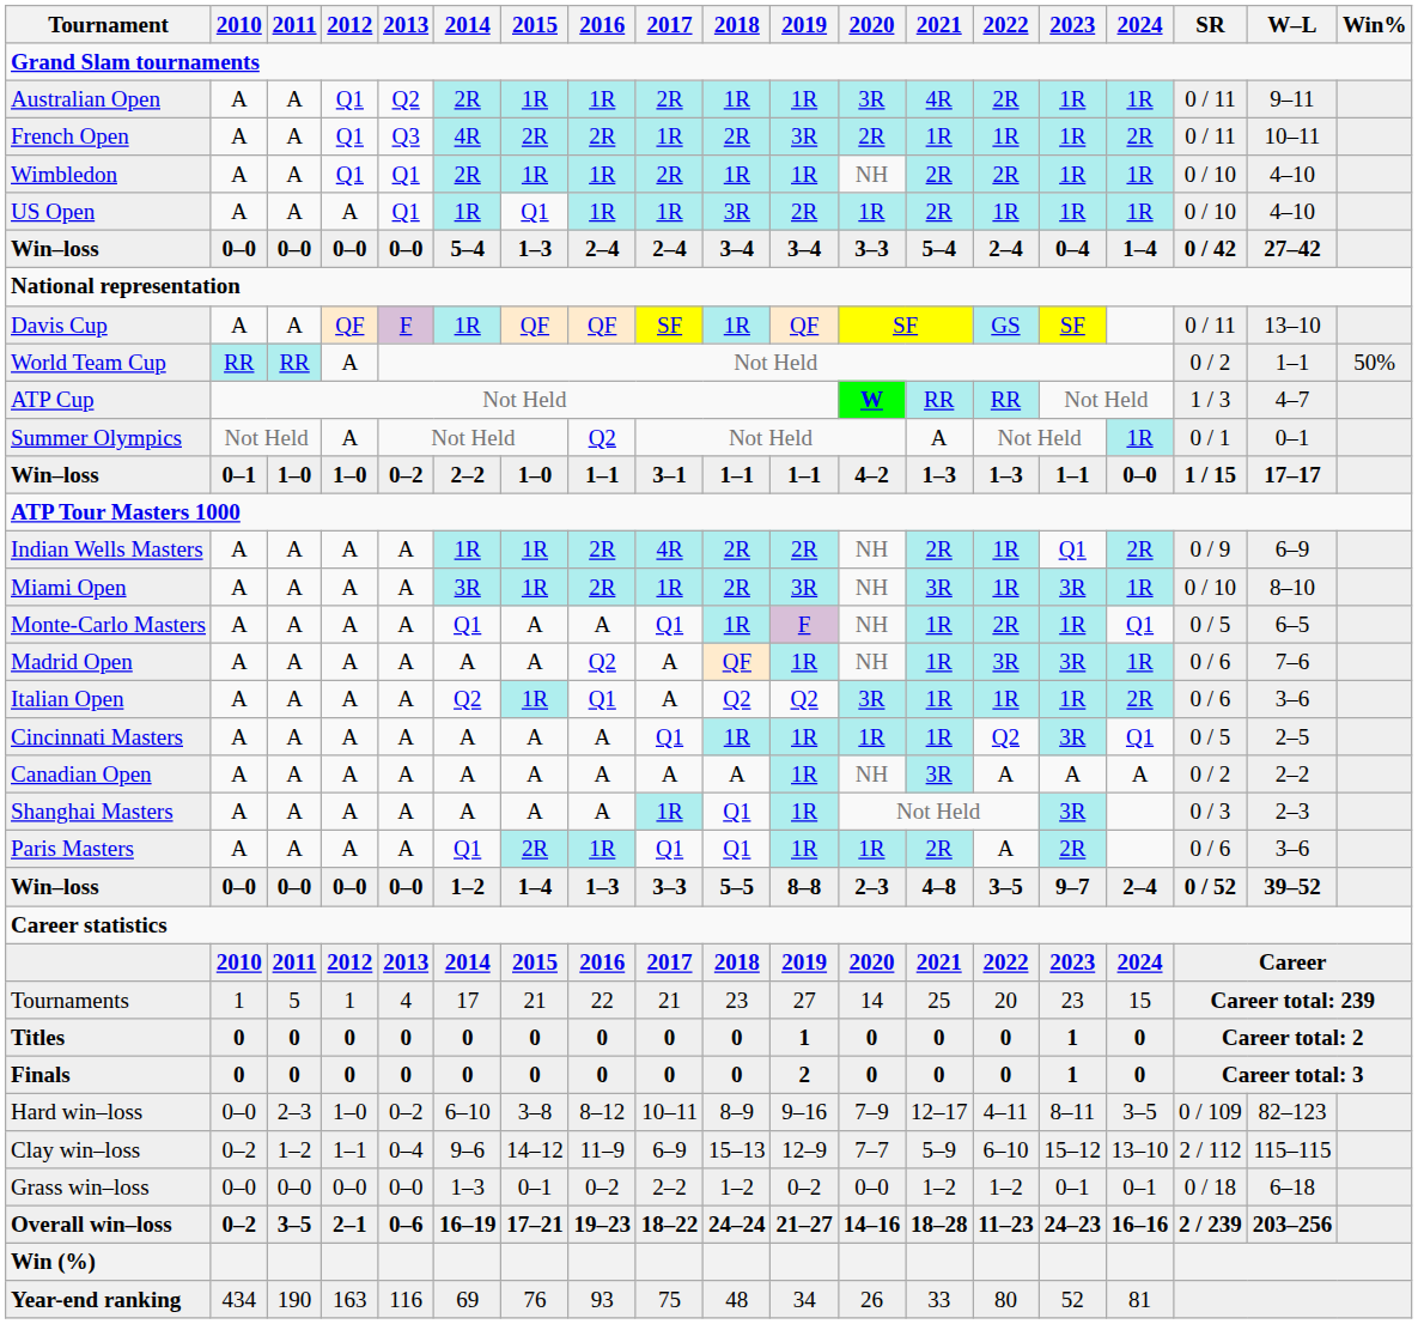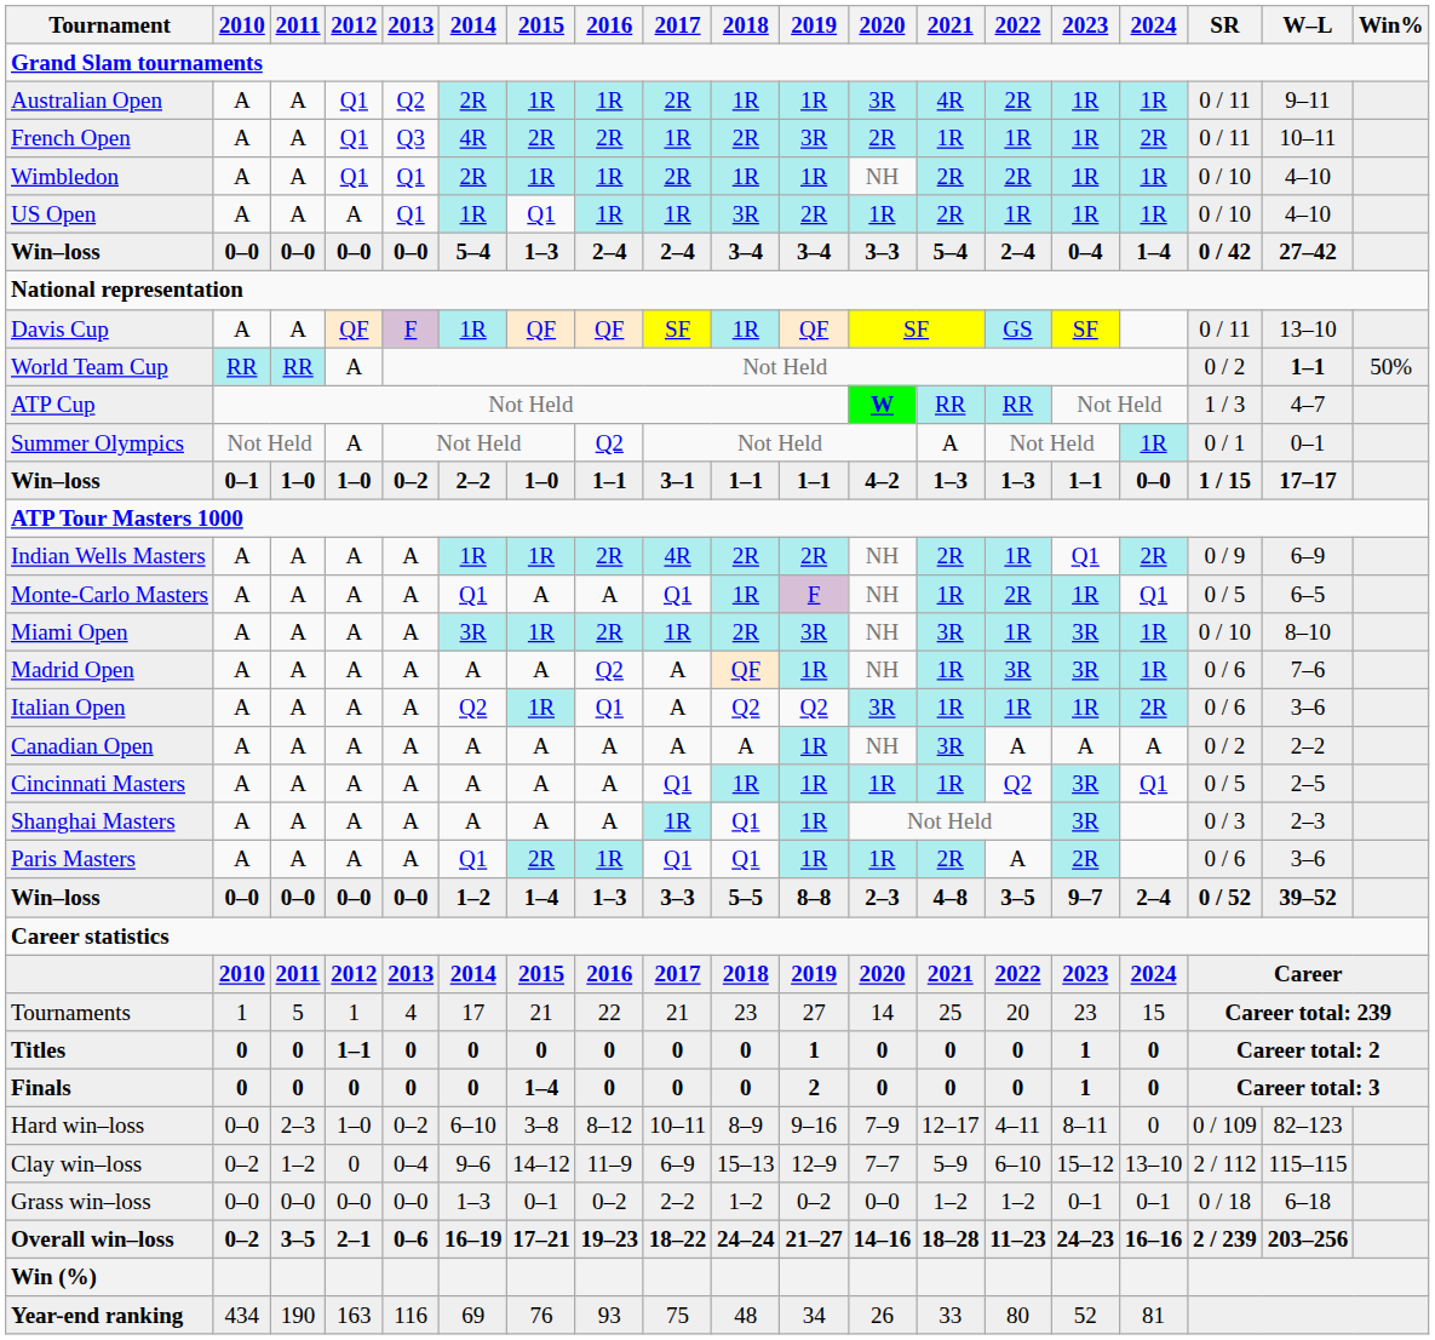 <table class="wikitable nowrap" style=text-align:center;font-size:95%>
 <tr>
 <th>Tournament</th>
 <th><a href='#'>2010</a></th>
 <th><a href='#'>2011</a></th>
 <th><a href='#'>2012</a></th>
 <th><a href='#'>2013</a></th>
 <th><a href='#'>2014</a></th>
 <th><a href='#'>2015</a></th>
 <th><a href='#'>2016</a></th>
 <th><a href='#'>2017</a></th>
 <th><a href='#'>2018</a></th>
 <th><a href='#'>2019</a></th>
 <th><a href='#'>2020</a></th>
 <th><a href='#'>2021</a></th>
 <th><a href='#'>2022</a></th>
 <th><a href='#'>2023</a></th>
 <th><a href='#'>2024</a></th>
 <th>SR</th>
 <th>W–L</th>
 <th>Win%</th>
 </tr>
 <tr>
 <td colspan="19" style="text-align:left;"><a href='#'><strong>Grand Slam tournaments</strong></a></td>
 </tr>
 <tr>
 <td style="background:#efefef; text-align:left;"><a href='#'>Australian Open</a></td>
 <td>A</td>
 <td>A</td>
 <td><a href='#'>Q1</a></td>
 <td><a href='#'>Q2</a></td>
 <td bgcolor=afeeee><a href='#'>2R</a></td>
 <td bgcolor=afeeee><a href='#'>1R</a></td>
 <td bgcolor=afeeee><a href='#'>1R</a></td>
 <td bgcolor=afeeee><a href='#'>2R</a></td>
 <td bgcolor=afeeee><a href='#'>1R</a></td>
 <td bgcolor=afeeee><a href='#'>1R</a></td>
 <td bgcolor=afeeee><a href='#'>3R</a></td>
 <td bgcolor=afeeee><a href='#'>4R</a></td>
 <td bgcolor=afeeee><a href='#'>2R</a></td>
 <td bgcolor=afeeee><a href='#'>1R</a></td>
 <td bgcolor=afeeee><a href='#'>1R</a></td>
 <td style="background:#efefef;">0 / 11</td>
 <td style="background:#efefef;">9–11</td>
 <td style="background:#efefef;"></td>
 </tr>
 <tr>
 <td style="background:#efefef; text-align:left;"><a href='#'>French Open</a></td>
 <td>A</td>
 <td>A</td>
 <td><a href='#'>Q1</a></td>
 <td><a href='#'>Q3</a></td>
 <td bgcolor=afeeee><a href='#'>4R</a></td>
 <td bgcolor=afeeee><a href='#'>2R</a></td>
 <td bgcolor=afeeee><a href='#'>2R</a></td>
 <td bgcolor=afeeee><a href='#'>1R</a></td>
 <td bgcolor=afeeee><a href='#'>2R</a></td>
 <td bgcolor=afeeee><a href='#'>3R</a></td>
 <td bgcolor=afeeee><a href='#'>2R</a></td>
 <td bgcolor=afeeee><a href='#'>1R</a></td>
 <td bgcolor=afeeee><a href='#'>1R</a></td>
 <td bgcolor=afeeee><a href='#'>1R</a></td>
 <td bgcolor=afeeee><a href='#'>2R</a></td>
 <td style="background:#efefef;">0 / 11</td>
 <td style="background:#efefef;">10–11</td>
 <td style="background:#efefef;"></td>
 </tr>
 <tr>
 <td style="background:#efefef; text-align:left;"><a href='#'>Wimbledon</a></td>
 <td>A</td>
 <td>A</td>
 <td><a href='#'>Q1</a></td>
 <td><a href='#'>Q1</a></td>
 <td bgcolor=afeeee><a href='#'>2R</a></td>
 <td bgcolor=afeeee><a href='#'>1R</a></td>
 <td bgcolor=afeeee><a href='#'>1R</a></td>
 <td bgcolor=afeeee><a href='#'>2R</a></td>
 <td bgcolor=afeeee><a href='#'>1R</a></td>
 <td bgcolor=afeeee><a href='#'>1R</a></td>
 <td style=color:#767676>NH</td>
 <td bgcolor=afeeee><a href='#'>2R</a></td>
 <td bgcolor=afeeee><a href='#'>2R</a></td>
 <td bgcolor=afeeee><a href='#'>1R</a></td>
 <td bgcolor=afeeee><a href='#'>1R</a></td>
 <td style="background:#efefef;">0 / 10</td>
 <td style="background:#efefef;">4–10</td>
 <td style="background:#efefef;"></td>
 </tr>
 <tr>
 <td style="background:#efefef; text-align:left;"><a href='#'>US Open</a></td>
 <td>A</td>
 <td>A</td>
 <td>A</td>
 <td><a href='#'>Q1</a></td>
 <td bgcolor=afeeee><a href='#'>1R</a></td>
 <td><a href='#'>Q1</a></td>
 <td bgcolor=afeeee><a href='#'>1R</a></td>
 <td bgcolor=afeeee><a href='#'>1R</a></td>
 <td bgcolor=afeeee><a href='#'>3R</a></td>
 <td bgcolor=afeeee><a href='#'>2R</a></td>
 <td bgcolor=afeeee><a href='#'>1R</a></td>
 <td bgcolor=afeeee><a href='#'>2R</a></td>
 <td bgcolor=afeeee><a href='#'>1R</a></td>
 <td bgcolor=afeeee><a href='#'>1R</a></td>
 <td bgcolor=afeeee><a href='#'>1R</a></td>
 <td style="background:#efefef;">0 / 10</td>
 <td style="background:#efefef;">4–10</td>
 <td style="background:#efefef;"></td>
 </tr>
 <tr style=font-weight:bold;background:#efefef>
 <td style=text-align:left>Win–loss</td>
 <td>0–0</td>
 <td>0–0</td>
 <td>0–0</td>
 <td>0–0</td>
 <td>5–4</td>
 <td>1–3</td>
 <td>2–4</td>
 <td>2–4</td>
 <td>3–4</td>
 <td>3–4</td>
 <td>3–3</td>
 <td>5–4</td>
 <td>2–4</td>
 <td>0–4</td>
 <td>1–4</td>
 <td>0 / 42</td>
 <td>27–42</td>
 <td></td>
 </tr>
 <tr>
 <td colspan="19" style="text-align:left;"><strong>National representation</strong></td>
 </tr>
 <tr>
 <td style="background:#efefef; text-align:left;"><a href='#'>Davis Cup</a></td>
 <td>A</td>
 <td>A</td>
 <td bgcolor=ffebcd><a href='#'>QF</a></td>
 <td style="background:thistle;"><a href='#'>F</a></td>
 <td bgcolor=afeeee><a href='#'>1R</a></td>
 <td bgcolor=ffebcd><a href='#'>QF</a></td>
 <td bgcolor=ffebcd><a href='#'>QF</a></td>
 <td style="background:yellow;"><a href='#'>SF</a></td>
 <td bgcolor=afeeee><a href='#'>1R</a></td>
 <td bgcolor=ffebcd><a href='#'>QF</a></td>
 <td colspan="2" style="background:yellow;"><a href='#'>SF</a></td>
 <td bgcolor=afeeee><a href='#'>GS</a></td>
 <td bgcolor=yellow><a href='#'>SF</a></td>
 <td></td>
 <td style="background:#efefef;">0 / 11</td>
 <td style="background:#efefef;">13–10</td>
 <td style="background:#efefef;"></td>
 </tr>
 <tr>
 <td style="background:#efefef; text-align:left;"><a href='#'>World Team Cup</a></td>
 <td bgcolor=afeeee><a href='#'>RR</a></td>
 <td bgcolor=afeeee><a href='#'>RR</a></td>
 <td>A</td>
 <td colspan=12 style=color:#767676>Not Held</td>
 <td style="background:#efefef;">0 / 2</td>
-<td style="background:#efefef;">1–1</td>
+<td style="background:#efefef;"><strong>1–1</strong></td>
 <td style="background:#efefef;">50%</td>
 </tr>
 <tr>
 <td style="background:#efefef; text-align:left;"><a href='#'>ATP Cup</a></td>
 <td colspan=10 style=color:#767676>Not Held</td>
 <td style=background:lime><a href='#'><strong>W</strong></a></td>
 <td style=background:#afeeee><a href='#'>RR</a></td>
 <td style=background:#afeeee><a href='#'>RR</a></td>
 <td style="color:#767676;" colspan=2>Not Held</td>
 <td style=background:#efefef>1 / 3</td>
 <td style=background:#efefef>4–7</td>
 <td style=background:#efefef></td>
 </tr>
 <tr>
 <td style="background:#efefef; text-align:left;"><a href='#'>Summer Olympics</a></td>
 <td colspan=2 style=color:#767676>Not Held</td>
 <td>A</td>
 <td colspan=3 style=color:#767676>Not Held</td>
 <td><a href='#'>Q2</a></td>
 <td colspan=4 style=color:#767676>Not Held</td>
 <td>A</td>
 <td colspan=2 style=color:#767676>Not Held</td>
 <td bgcolor=afeeee><a href='#'>1R</a></td>
 <td style="background:#efefef;">0 / 1</td>
 <td style="background:#efefef;">0–1</td>
 <td style=background:#efefef></td>
 </tr>
 <tr style=font-weight:bold;background:#efefef>
 <td style=text-align:left>Win–loss</td>
 <td>0–1</td>
 <td>1–0</td>
 <td>1–0</td>
 <td>0–2</td>
 <td>2–2</td>
 <td>1–0</td>
 <td>1–1</td>
 <td>3–1</td>
 <td>1–1</td>
 <td>1–1</td>
 <td>4–2</td>
 <td>1–3</td>
 <td>1–3</td>
 <td>1–1</td>
 <td>0–0</td>
 <td>1 / 15</td>
 <td>17–17</td>
 <td></td>
 </tr>
 <tr>
 <td colspan="19" style="text-align:left;"><strong><a href='#'>ATP Tour Masters 1000</a></strong></td>
 </tr>
 <tr>
 <td style="background:#efefef; text-align:left;"><a href='#'>Indian Wells Masters</a></td>
 <td>A</td>
 <td>A</td>
 <td>A</td>
 <td>A</td>
 <td bgcolor=afeeee><a href='#'>1R</a></td>
 <td bgcolor=afeeee><a href='#'>1R</a></td>
 <td bgcolor=afeeee><a href='#'>2R</a></td>
 <td bgcolor=afeeee><a href='#'>4R</a></td>
 <td bgcolor=afeeee><a href='#'>2R</a></td>
 <td bgcolor=afeeee><a href='#'>2R</a></td>
 <td style=color:#767676>NH</td>
 <td bgcolor=afeeee><a href='#'>2R</a></td>
 <td bgcolor=afeeee><a href='#'>1R</a></td>
 <td><a href='#'>Q1</a></td>
 <td bgcolor=afeeee><a href='#'>2R</a></td>
 <td style="background:#efefef;">0 / 9</td>
 <td style="background:#efefef;">6–9</td>
 <td style="background:#efefef;"></td>
 </tr>
 <tr>
+<td style="background:#efefef; text-align:left;"><a href='#'>Monte-Carlo Masters</a></td>
+<td>A</td>
+<td>A</td>
+<td>A</td>
+<td>A</td>
+<td><a href='#'>Q1</a></td>
+<td>A</td>
+<td>A</td>
+<td><a href='#'>Q1</a></td>
+<td bgcolor=afeeee><a href='#'>1R</a></td>
+<td bgcolor=thistle><a href='#'>F</a></td>
+<td style=color:#767676>NH</td>
+<td bgcolor=afeeee><a href='#'>1R</a></td>
+<td bgcolor=afeeee><a href='#'>2R</a></td>
+<td bgcolor=afeeee><a href='#'>1R</a></td>
+<td><a href='#'>Q1</a></td>
+<td style="background:#efefef;">0 / 5</td>
+<td style="background:#efefef;">6–5</td>
+<td style="background:#efefef;"></td>
+</tr>
+<tr>
 <td style="background:#efefef; text-align:left;"><a href='#'>Miami Open</a></td>
 <td>A</td>
 <td>A</td>
 <td>A</td>
 <td>A</td>
 <td bgcolor=afeeee><a href='#'>3R</a></td>
 <td bgcolor=afeeee><a href='#'>1R</a></td>
 <td bgcolor=afeeee><a href='#'>2R</a></td>
 <td bgcolor=afeeee><a href='#'>1R</a></td>
 <td bgcolor=afeeee><a href='#'>2R</a></td>
 <td bgcolor=afeeee><a href='#'>3R</a></td>
 <td style=color:#767676>NH</td>
 <td bgcolor=afeeee><a href='#'>3R</a></td>
 <td bgcolor=afeeee><a href='#'>1R</a></td>
 <td bgcolor=afeeee><a href='#'>3R</a></td>
 <td bgcolor=afeeee><a href='#'>1R</a></td>
 <td style="background:#efefef;">0 / 10</td>
 <td style="background:#efefef;">8–10</td>
-<td style="background:#efefef;"></td>
-</tr>
-<tr>
-<td style="background:#efefef; text-align:left;"><a href='#'>Monte-Carlo Masters</a></td>
-<td>A</td>
-<td>A</td>
-<td>A</td>
-<td>A</td>
-<td><a href='#'>Q1</a></td>
-<td>A</td>
-<td>A</td>
-<td><a href='#'>Q1</a></td>
-<td bgcolor=afeeee><a href='#'>1R</a></td>
-<td bgcolor=thistle><a href='#'>F</a></td>
-<td style=color:#767676>NH</td>
-<td bgcolor=afeeee><a href='#'>1R</a></td>
-<td bgcolor=afeeee><a href='#'>2R</a></td>
-<td bgcolor=afeeee><a href='#'>1R</a></td>
-<td><a href='#'>Q1</a></td>
-<td style="background:#efefef;">0 / 5</td>
-<td style="background:#efefef;">6–5</td>
 <td style="background:#efefef;"></td>
 </tr>
 <tr>
 <td style="background:#efefef; text-align:left;"><a href='#'>Madrid Open</a></td>
 <td>A</td>
 <td>A</td>
 <td>A</td>
 <td>A</td>
 <td>A</td>
 <td>A</td>
 <td><a href='#'>Q2</a></td>
 <td>A</td>
 <td bgcolor=ffebcd><a href='#'>QF</a></td>
 <td bgcolor=afeeee><a href='#'>1R</a></td>
 <td style=color:#767676>NH</td>
 <td bgcolor=afeeee><a href='#'>1R</a></td>
 <td bgcolor=afeeee><a href='#'>3R</a></td>
 <td bgcolor=afeeee><a href='#'>3R</a></td>
 <td bgcolor=afeeee><a href='#'>1R</a></td>
 <td style="background:#efefef;">0 / 6</td>
 <td style="background:#efefef;">7–6</td>
 <td style="background:#efefef;"></td>
 </tr>
 <tr>
 <td style="background:#efefef; text-align:left;"><a href='#'>Italian Open</a></td>
 <td>A</td>
 <td>A</td>
 <td>A</td>
 <td>A</td>
 <td><a href='#'>Q2</a></td>
 <td bgcolor=afeeee><a href='#'>1R</a></td>
 <td><a href='#'>Q1</a></td>
 <td>A</td>
 <td><a href='#'>Q2</a></td>
 <td><a href='#'>Q2</a></td>
 <td bgcolor=afeeee><a href='#'>3R</a></td>
 <td bgcolor=afeeee><a href='#'>1R</a></td>
 <td bgcolor=afeeee><a href='#'>1R</a></td>
 <td bgcolor=afeeee><a href='#'>1R</a></td>
 <td bgcolor=afeeee><a href='#'>2R</a></td>
 <td style="background:#efefef;">0 / 6</td>
 <td style="background:#efefef;">3–6</td>
 <td style="background:#efefef;"></td>
 </tr>
 <tr>
+<td style="background:#efefef; text-align:left;"><a href='#'>Canadian Open</a></td>
+<td>A</td>
+<td>A</td>
+<td>A</td>
+<td>A</td>
+<td>A</td>
+<td>A</td>
+<td>A</td>
+<td>A</td>
+<td>A</td>
+<td bgcolor=afeeee><a href='#'>1R</a></td>
+<td style=color:#767676>NH</td>
+<td bgcolor=afeeee><a href='#'>3R</a></td>
+<td>A</td>
+<td>A</td>
+<td>A</td>
+<td style="background:#efefef;">0 / 2</td>
+<td style="background:#efefef;">2–2</td>
+<td style="background:#efefef;"></td>
+</tr>
+<tr>
 <td style="background:#efefef; text-align:left;"><a href='#'>Cincinnati Masters</a></td>
 <td>A</td>
 <td>A</td>
 <td>A</td>
 <td>A</td>
 <td>A</td>
 <td>A</td>
 <td>A</td>
 <td><a href='#'>Q1</a></td>
 <td bgcolor=afeeee><a href='#'>1R</a></td>
 <td bgcolor=afeeee><a href='#'>1R</a></td>
 <td bgcolor=afeeee><a href='#'>1R</a></td>
 <td bgcolor=afeeee><a href='#'>1R</a></td>
 <td><a href='#'>Q2</a></td>
 <td bgcolor=afeeee><a href='#'>3R</a></td>
 <td><a href='#'>Q1</a></td>
 <td style="background:#efefef;">0 / 5</td>
 <td style="background:#efefef;">2–5</td>
-<td style="background:#efefef;"></td>
-</tr>
-<tr>
-<td style="background:#efefef; text-align:left;"><a href='#'>Canadian Open</a></td>
-<td>A</td>
-<td>A</td>
-<td>A</td>
-<td>A</td>
-<td>A</td>
-<td>A</td>
-<td>A</td>
-<td>A</td>
-<td>A</td>
-<td bgcolor=afeeee><a href='#'>1R</a></td>
-<td style=color:#767676>NH</td>
-<td bgcolor=afeeee><a href='#'>3R</a></td>
-<td>A</td>
-<td>A</td>
-<td>A</td>
-<td style="background:#efefef;">0 / 2</td>
-<td style="background:#efefef;">2–2</td>
 <td style="background:#efefef;"></td>
 </tr>
 <tr>
 <td style="background:#efefef; text-align:left;"><a href='#'>Shanghai Masters</a></td>
 <td>A</td>
 <td>A</td>
 <td>A</td>
 <td>A</td>
 <td>A</td>
 <td>A</td>
 <td>A</td>
 <td bgcolor=afeeee><a href='#'>1R</a></td>
 <td><a href='#'>Q1</a></td>
 <td bgcolor=afeeee><a href='#'>1R</a></td>
 <td colspan=3 style=color:#767676>Not Held</td>
 <td bgcolor=afeeee><a href='#'>3R</a></td>
 <td></td>
 <td style="background:#efefef;">0 / 3</td>
 <td style="background:#efefef;">2–3</td>
 <td style="background:#efefef;"></td>
 </tr>
 <tr>
 <td style="background:#efefef; text-align:left;"><a href='#'>Paris Masters</a></td>
 <td>A</td>
 <td>A</td>
 <td>A</td>
 <td>A</td>
 <td><a href='#'>Q1</a></td>
 <td bgcolor=afeeee><a href='#'>2R</a></td>
 <td bgcolor=afeeee><a href='#'>1R</a></td>
 <td><a href='#'>Q1</a></td>
 <td><a href='#'>Q1</a></td>
 <td bgcolor=afeeee><a href='#'>1R</a></td>
 <td bgcolor=afeeee><a href='#'>1R</a></td>
 <td bgcolor=afeeee><a href='#'>2R</a></td>
 <td>A</td>
 <td bgcolor=afeeee><a href='#'>2R</a></td>
 <td></td>
 <td style="background:#efefef;">0 / 6</td>
 <td style="background:#efefef;">3–6</td>
 <td style="background:#efefef;"></td>
 </tr>
 <tr style=font-weight:bold;background:#efefef>
 <td style=text-align:left>Win–loss</td>
 <td>0–0</td>
 <td>0–0</td>
 <td>0–0</td>
 <td>0–0</td>
 <td>1–2</td>
 <td>1–4</td>
 <td>1–3</td>
 <td>3–3</td>
 <td>5–5</td>
 <td>8–8</td>
 <td>2–3</td>
 <td>4–8</td>
 <td>3–5</td>
 <td>9–7</td>
 <td>2–4</td>
 <td>0 / 52</td>
 <td>39–52</td>
 <td></td>
 </tr>
 <tr>
 <td colspan="19" style="text-align:left;"><strong>Career statistics</strong></td>
 </tr>
 <tr style=font-weight:bold;background:#efefef>
 <td></td>
 <td><a href='#'>2010</a></td>
 <td><a href='#'>2011</a></td>
 <td><a href='#'>2012</a></td>
 <td><a href='#'>2013</a></td>
 <td><a href='#'>2014</a></td>
 <td><a href='#'>2015</a></td>
 <td><a href='#'>2016</a></td>
 <td><a href='#'>2017</a></td>
 <td><a href='#'>2018</a></td>
 <td><a href='#'>2019</a></td>
 <td><a href='#'>2020</a></td>
 <td><a href='#'>2021</a></td>
 <td><a href='#'>2022</a></td>
 <td><a href='#'>2023</a></td>
 <td><a href='#'>2024</a></td>
 <td colspan=3>Career</td>
 </tr>
 <tr style="background:#efefef;">
 <td style=text-align:left>Tournaments</td>
 <td>1</td>
 <td>5</td>
 <td>1</td>
 <td>4</td>
 <td>17</td>
 <td>21</td>
 <td>22</td>
 <td>21</td>
 <td>23</td>
 <td>27</td>
 <td>14</td>
 <td>25</td>
 <td>20</td>
 <td>23</td>
 <td>15</td>
 <td colspan=3><strong>Career total: 239</strong></td>
 </tr>
 <tr style=font-weight:bold;background:#efefef>
 <td style=text-align:left>Titles</td>
 <td>0</td>
 <td>0</td>
-<td>0</td>
+<td>1–1</td>
 <td>0</td>
 <td>0</td>
 <td>0</td>
 <td>0</td>
 <td>0</td>
 <td>0</td>
 <td>1</td>
 <td>0</td>
 <td>0</td>
 <td>0</td>
 <td>1</td>
 <td>0</td>
 <td colspan=3>Career total: 2</td>
 </tr>
 <tr style=font-weight:bold;background:#efefef>
 <td style=text-align:left>Finals</td>
 <td>0</td>
 <td>0</td>
 <td>0</td>
 <td>0</td>
 <td>0</td>
-<td>0</td>
+<td>1–4</td>
 <td>0</td>
 <td>0</td>
 <td>0</td>
 <td>2</td>
 <td>0</td>
 <td>0</td>
 <td>0</td>
 <td>1</td>
 <td>0</td>
 <td colspan=3>Career total: 3</td>
 </tr>
 <tr style=background:#efefef>
 <td style=text-align:left>Hard win–loss</td>
 <td>0–0</td>
 <td>2–3</td>
 <td>1–0</td>
 <td>0–2</td>
 <td>6–10</td>
 <td>3–8</td>
 <td>8–12</td>
 <td>10–11</td>
 <td>8–9</td>
 <td>9–16</td>
 <td>7–9</td>
 <td>12–17</td>
 <td>4–11</td>
 <td>8–11</td>
-<td>3–5</td>
+<td>0</td>
 <td>0 / 109</td>
 <td>82–123</td>
 <td></td>
 </tr>
 <tr style=background:#efefef>
 <td style=text-align:left>Clay win–loss</td>
 <td>0–2</td>
 <td>1–2</td>
-<td>1–1</td>
+<td>0</td>
 <td>0–4</td>
 <td>9–6</td>
 <td>14–12</td>
 <td>11–9</td>
 <td>6–9</td>
 <td>15–13</td>
 <td>12–9</td>
 <td>7–7</td>
 <td>5–9</td>
 <td>6–10</td>
 <td>15–12</td>
 <td>13–10</td>
 <td>2 / 112</td>
 <td>115–115</td>
 <td></td>
 </tr>
 <tr style=background:#efefef>
 <td style=text-align:left>Grass win–loss</td>
 <td>0–0</td>
 <td>0–0</td>
 <td>0–0</td>
 <td>0–0</td>
 <td>1–3</td>
 <td>0–1</td>
 <td>0–2</td>
 <td>2–2</td>
 <td>1–2</td>
 <td>0–2</td>
 <td>0–0</td>
 <td>1–2</td>
 <td>1–2</td>
 <td>0–1</td>
 <td>0–1</td>
 <td>0 / 18</td>
 <td>6–18</td>
 <td></td>
 </tr>
 <tr style=font-weight:bold;background:#efefef>
 <td style=text-align:left>Overall win–loss</td>
 <td>0–2</td>
 <td>3–5</td>
 <td>2–1</td>
 <td>0–6</td>
 <td>16–19</td>
 <td>17–21</td>
 <td>19–23</td>
 <td>18–22</td>
 <td>24–24</td>
 <td>21–27</td>
 <td>14–16</td>
 <td>18–28</td>
 <td>11–23</td>
 <td>24–23</td>
 <td>16–16</td>
 <td>2 / 239</td>
 <td>203–256</td>
 <td></td>
 </tr>
 <tr style=background:#efefef>
 <th style=text-align:left>Win (%)</th>
 <th></th>
 <th></th>
 <th></th>
 <th></th>
 <th></th>
 <th></th>
 <th></th>
 <th></th>
 <th></th>
 <th></th>
 <th></th>
 <th></th>
 <th></th>
 <th></th>
 <th></th>
 <th colspan=3></th>
 </tr>
 <tr style="background:#efefef;">
 <td align=left><strong>Year-end ranking</strong></td>
 <td>434</td>
 <td>190</td>
 <td>163</td>
 <td>116</td>
 <td>69</td>
 <td>76</td>
 <td>93</td>
 <td>75</td>
 <td>48</td>
 <td>34</td>
 <td>26</td>
 <td>33</td>
 <td>80</td>
 <td>52</td>
 <td>81</td>
 <td colspan=3></td>
 </tr>
 </table>
